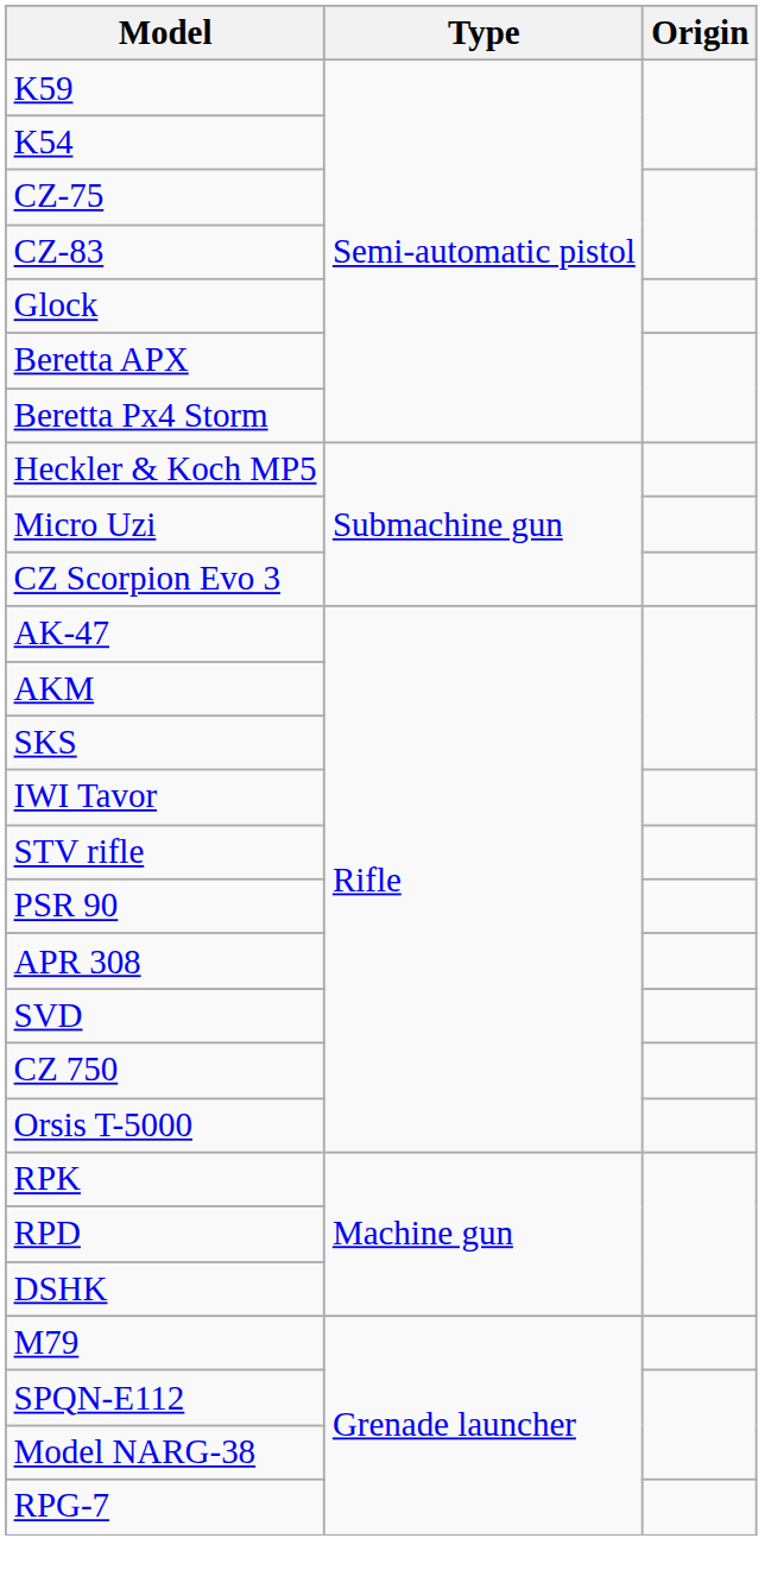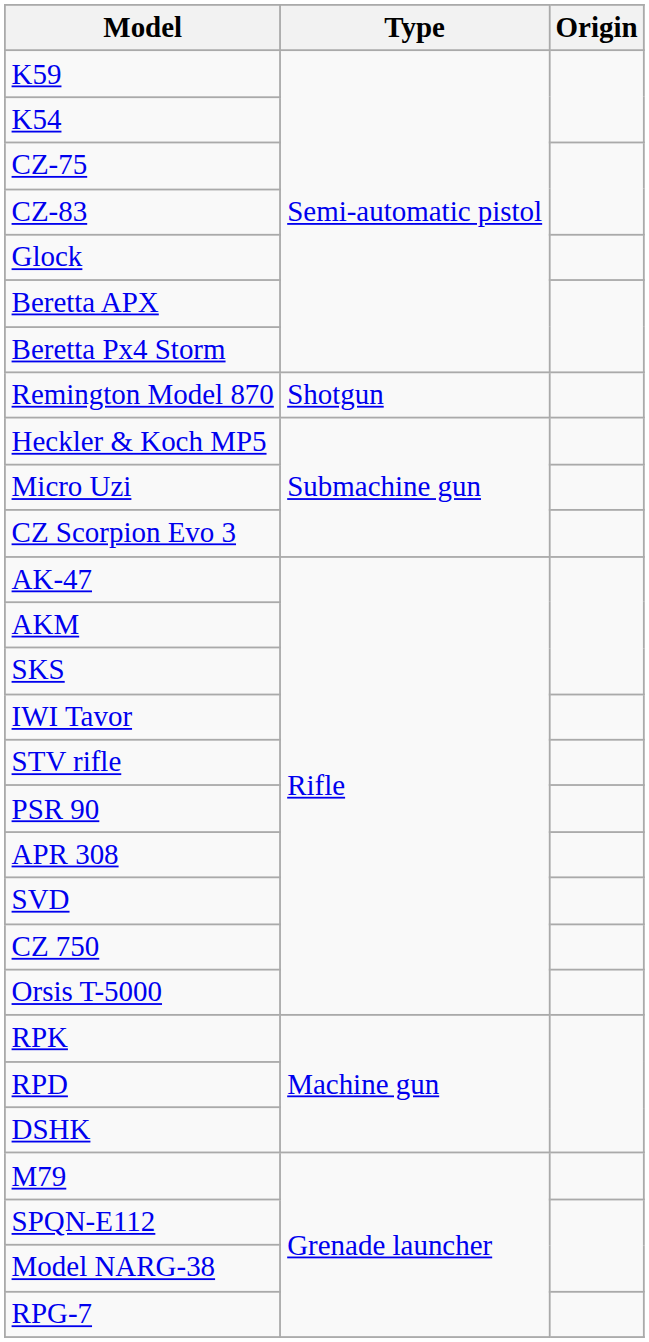 <table class="wikitable">
 <tr>
 <th>Model</th>
 <th>Type</th>
 <th>Origin</th>
 </tr>
 <tr>
 <td><a href='#'>K59</a></td>
 <td rowspan="7"><a href='#'>Semi-automatic pistol</a></td>
 <td rowspan="2"></td>
 </tr>
 <tr>
 <td><a href='#'>K54</a></td>
 </tr>
 <tr>
 <td><a href='#'>CZ-75</a></td>
 <td rowspan="2"></td>
 </tr>
 <tr>
 <td><a href='#'>CZ-83</a></td>
 </tr>
 <tr>
 <td><a href='#'>Glock</a></td>
 <td></td>
 </tr>
 <tr>
 <td><a href='#'>Beretta APX</a></td>
 <td rowspan="2"></td>
 </tr>
 <tr>
 <td><a href='#'>Beretta Px4 Storm</a></td>
+</tr>
+<tr>
+<td><a href='#'>Remington Model 870</a></td>
+<td><a href='#'>Shotgun</a></td>
+<td></td>
 </tr>
 <tr>
 <td><a href='#'>Heckler & Koch MP5</a></td>
 <td rowspan="3"><a href='#'>Submachine gun</a></td>
 <td></td>
 </tr>
 <tr>
 <td><a href='#'>Micro Uzi</a></td>
 <td></td>
 </tr>
 <tr>
 <td><a href='#'>CZ Scorpion Evo 3</a></td>
 <td></td>
 </tr>
 <tr>
 <td><a href='#'>AK-47</a></td>
 <td rowspan="10"><a href='#'>Rifle</a></td>
 <td rowspan="3"></td>
 </tr>
 <tr>
 <td><a href='#'>AKM</a></td>
 </tr>
 <tr>
 <td><a href='#'>SKS</a></td>
 </tr>
 <tr>
 <td><a href='#'>IWI Tavor</a></td>
 <td></td>
 </tr>
 <tr>
 <td><a href='#'>STV rifle</a></td>
 <td></td>
 </tr>
 <tr>
 <td><a href='#'>PSR 90</a></td>
 <td></td>
 </tr>
 <tr>
 <td><a href='#'>APR 308</a></td>
 <td></td>
 </tr>
 <tr>
 <td><a href='#'>SVD</a></td>
 <td></td>
 </tr>
 <tr>
 <td><a href='#'>CZ 750</a></td>
 <td></td>
 </tr>
 <tr>
 <td><a href='#'>Orsis T-5000</a></td>
 <td></td>
 </tr>
 <tr>
 <td><a href='#'>RPK</a></td>
 <td rowspan="3"><a href='#'>Machine gun</a></td>
 <td rowspan="3"></td>
 </tr>
 <tr>
 <td><a href='#'>RPD</a></td>
 </tr>
 <tr>
 <td><a href='#'>DSHK</a></td>
 </tr>
 <tr>
 <td><a href='#'>M79</a></td>
 <td rowspan="4"><a href='#'>Grenade launcher</a></td>
 <td></td>
 </tr>
 <tr>
 <td><a href='#'>SPQN-E112</a></td>
 <td rowspan="2"></td>
 </tr>
 <tr>
 <td><a href='#'>Model NARG-38</a></td>
 </tr>
 <tr>
 <td><a href='#'>RPG-7</a></td>
 <td></td>
 </tr>
 </table>
